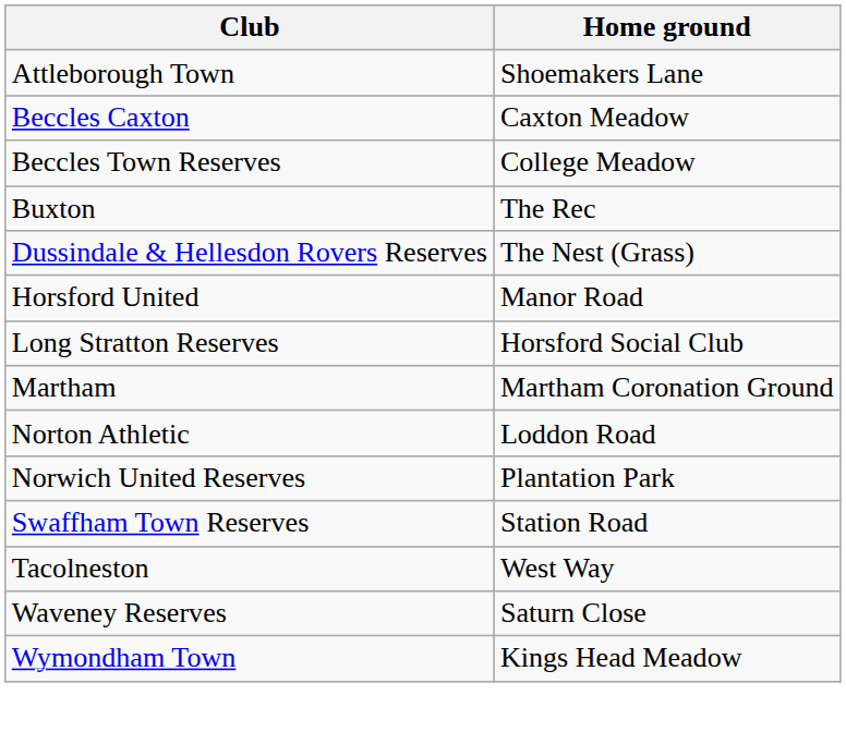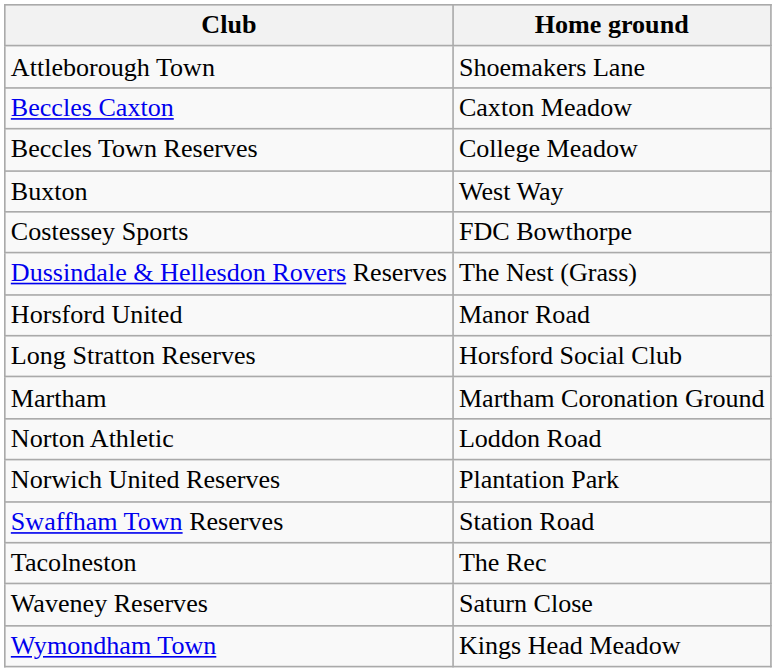 <table class="wikitable">
 <tr>
 <th>Club</th>
 <th>Home ground</th>
 </tr>
 <tr>
 <td>Attleborough Town</td>
 <td>Shoemakers Lane</td>
 </tr>
 <tr>
 <td><a href='#'>Beccles Caxton</a></td>
 <td>Caxton Meadow</td>
 </tr>
 <tr>
 <td>Beccles Town Reserves</td>
 <td>College Meadow</td>
 </tr>
 <tr>
 <td>Buxton</td>
-<td>The Rec</td>
+<td>West Way</td>
+</tr>
+<tr>
+<td>Costessey Sports</td>
+<td>FDC Bowthorpe</td>
 </tr>
 <tr>
 <td><a href='#'>Dussindale & Hellesdon Rovers</a> Reserves</td>
 <td>The Nest (Grass)</td>
 </tr>
 <tr>
 <td>Horsford United</td>
 <td>Manor Road</td>
 </tr>
 <tr>
 <td>Long Stratton Reserves</td>
 <td>Horsford Social Club</td>
 </tr>
 <tr>
 <td>Martham</td>
 <td>Martham Coronation Ground</td>
 </tr>
 <tr>
 <td>Norton Athletic</td>
 <td>Loddon Road</td>
 </tr>
 <tr>
 <td>Norwich United Reserves</td>
 <td>Plantation Park</td>
 </tr>
 <tr>
 <td><a href='#'>Swaffham Town</a> Reserves</td>
 <td>Station Road</td>
 </tr>
 <tr>
 <td>Tacolneston</td>
-<td>West Way</td>
+<td>The Rec</td>
 </tr>
 <tr>
 <td>Waveney Reserves</td>
 <td>Saturn Close</td>
 </tr>
 <tr>
 <td><a href='#'>Wymondham Town</a></td>
 <td>Kings Head Meadow</td>
 </tr>
 </table>
